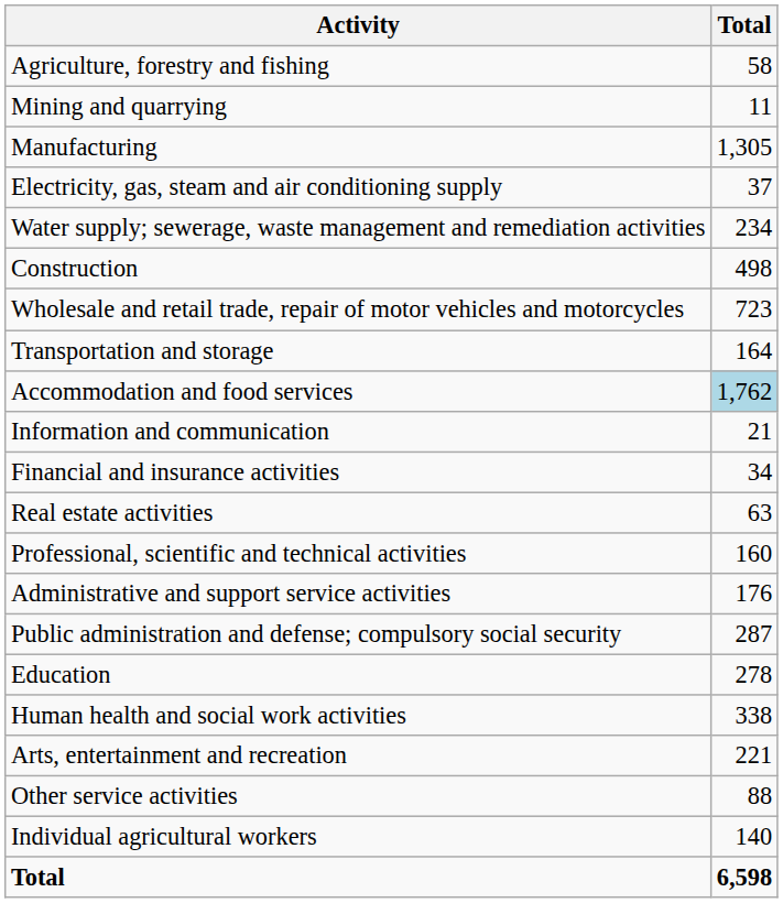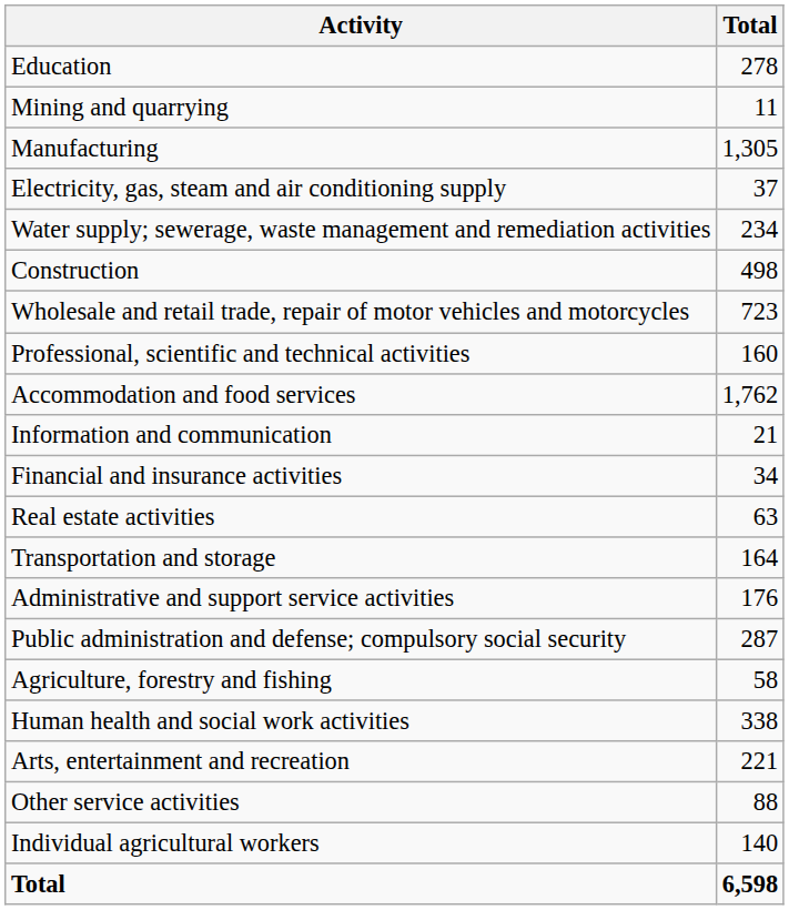 <table class="wikitable sortable" style="font-size:95%;">
 <tr>
 <th>Activity</th>
 <th>Total</th>
 </tr>
 <tr>
-<td>Agriculture, forestry and fishing</td>
-<td align="right">58</td>
+<td>Education</td>
+<td align="right">278</td>
 </tr>
 <tr>
 <td>Mining and quarrying</td>
 <td align="right">11</td>
 </tr>
 <tr>
 <td>Manufacturing</td>
 <td align="right">1,305</td>
 </tr>
 <tr>
 <td>Electricity, gas, steam and air conditioning supply</td>
 <td align="right">37</td>
 </tr>
 <tr>
 <td>Water supply; sewerage, waste management and remediation activities</td>
 <td align="right">234</td>
 </tr>
 <tr>
 <td>Construction</td>
 <td align="right">498</td>
 </tr>
 <tr>
 <td>Wholesale and retail trade, repair of motor vehicles and motorcycles</td>
 <td align="right">723</td>
 </tr>
 <tr>
-<td>Transportation and storage</td>
-<td align="right">164</td>
+<td>Professional, scientific and technical activities</td>
+<td align="right">160</td>
 </tr>
 <tr>
 <td>Accommodation and food services</td>
-<td align="right" style="background: lightblue;">1,762</td>
+<td align="right">1,762</td>
 </tr>
 <tr>
 <td>Information and communication</td>
 <td align="right">21</td>
 </tr>
 <tr>
 <td>Financial and insurance activities</td>
 <td align="right">34</td>
 </tr>
 <tr>
 <td>Real estate activities</td>
 <td align="right">63</td>
 </tr>
 <tr>
-<td>Professional, scientific and technical activities</td>
-<td align="right">160</td>
+<td>Transportation and storage</td>
+<td align="right">164</td>
 </tr>
 <tr>
 <td>Administrative and support service activities</td>
 <td align="right">176</td>
 </tr>
 <tr>
 <td>Public administration and defense; compulsory social security</td>
 <td align="right">287</td>
 </tr>
 <tr>
-<td>Education</td>
-<td align="right">278</td>
+<td>Agriculture, forestry and fishing</td>
+<td align="right">58</td>
 </tr>
 <tr>
 <td>Human health and social work activities</td>
 <td align="right">338</td>
 </tr>
 <tr>
 <td>Arts, entertainment and recreation</td>
 <td align="right">221</td>
 </tr>
 <tr>
 <td>Other service activities</td>
 <td align="right">88</td>
 </tr>
 <tr>
 <td>Individual agricultural workers</td>
 <td align="right">140</td>
 </tr>
 <tr class="sortbottom">
 <td><strong>Total</strong></td>
 <td align="right"><strong>6,598</strong></td>
 </tr>
 </table>
